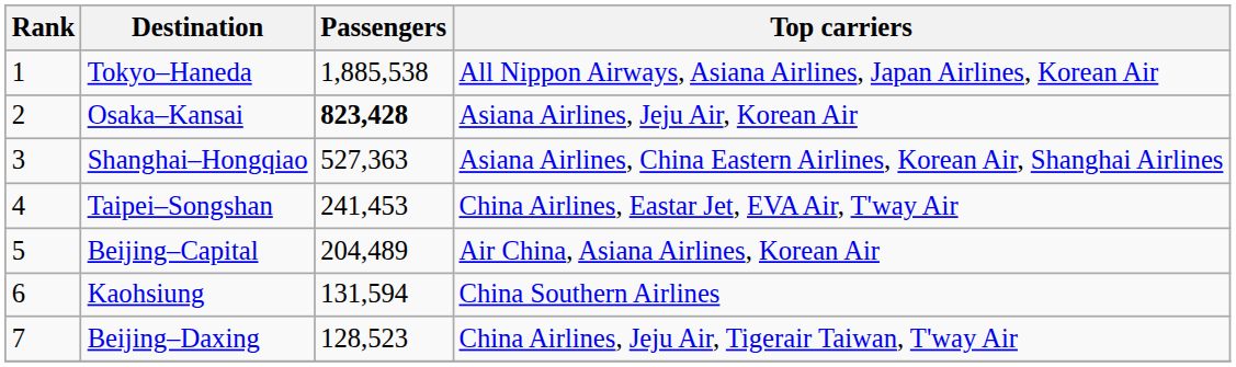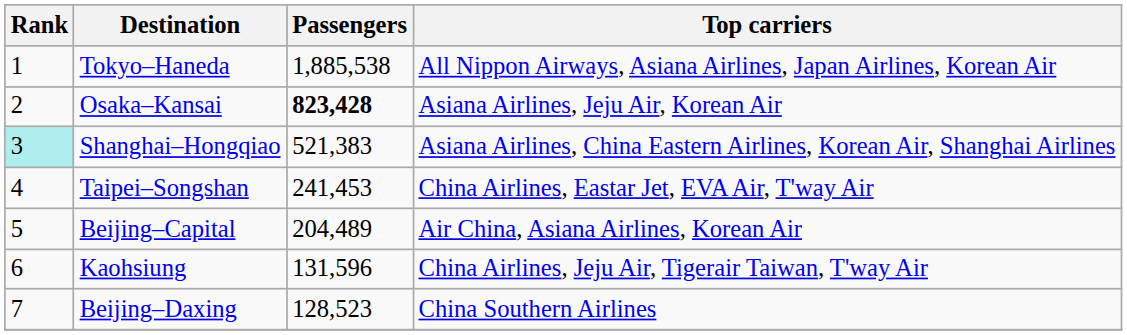 <table class="wikitable sortable" style="font-size: 90%;">
 <tr>
 <th>Rank</th>
 <th>Destination</th>
 <th>Passengers</th>
 <th>Top carriers</th>
 </tr>
 <tr>
 <td>1</td>
 <td><a href='#'>Tokyo–Haneda</a></td>
 <td>1,885,538</td>
 <td><a href='#'>All Nippon Airways</a>, <a href='#'>Asiana Airlines</a>, <a href='#'>Japan Airlines</a>, <a href='#'>Korean Air</a></td>
 </tr>
 <tr>
 <td>2</td>
 <td><a href='#'>Osaka–Kansai</a></td>
 <td><strong>823,428</strong></td>
 <td><a href='#'>Asiana Airlines</a>, <a href='#'>Jeju Air</a>, <a href='#'>Korean Air</a></td>
 </tr>
 <tr>
-<td>3</td>
+<td style="background: paleturquoise;">3</td>
 <td><a href='#'>Shanghai–Hongqiao</a></td>
-<td>527,363</td>
+<td>521,383</td>
 <td><a href='#'>Asiana Airlines</a>, <a href='#'>China Eastern Airlines</a>, <a href='#'>Korean Air</a>, <a href='#'>Shanghai Airlines</a></td>
 </tr>
 <tr>
 <td>4</td>
 <td><a href='#'>Taipei–Songshan</a></td>
 <td>241,453</td>
 <td><a href='#'>China Airlines</a>, <a href='#'>Eastar Jet</a>, <a href='#'>EVA Air</a>, <a href='#'>T'way Air</a></td>
 </tr>
 <tr>
 <td>5</td>
 <td><a href='#'>Beijing–Capital</a></td>
 <td>204,489</td>
 <td><a href='#'>Air China</a>, <a href='#'>Asiana Airlines</a>, <a href='#'>Korean Air</a></td>
 </tr>
 <tr>
 <td>6</td>
 <td><a href='#'>Kaohsiung</a></td>
-<td>131,594</td>
-<td><a href='#'>China Southern Airlines</a></td>
+<td>131,596</td>
+<td><a href='#'>China Airlines</a>, <a href='#'>Jeju Air</a>, <a href='#'>Tigerair Taiwan</a>, <a href='#'>T'way Air</a></td>
 </tr>
 <tr>
 <td>7</td>
 <td><a href='#'>Beijing–Daxing</a></td>
 <td>128,523</td>
-<td><a href='#'>China Airlines</a>, <a href='#'>Jeju Air</a>, <a href='#'>Tigerair Taiwan</a>, <a href='#'>T'way Air</a></td>
+<td><a href='#'>China Southern Airlines</a></td>
 </tr>
 <tr>
 </tr>
 </table>
